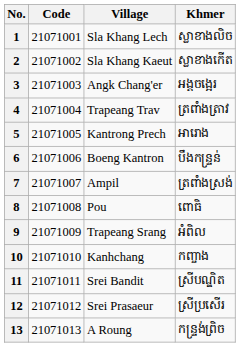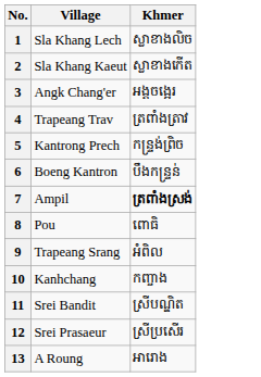 <table class="wikitable sortable mw-collapsible">
 <tr>
 <th>No.</th>
-<th>Code</th>
 <th>Village</th>
 <th>Khmer</th>
 </tr>
 <tr>
 <th>1</th>
-<td>21071001</td>
 <td>Sla Khang Lech</td>
 <td>ស្លាខាងលិច</td>
 </tr>
 <tr>
 <th>2</th>
-<td>21071002</td>
 <td>Sla Khang Kaeut</td>
 <td>ស្លាខាងកើត</td>
 </tr>
 <tr>
 <th>3</th>
-<td>21071003</td>
 <td>Angk Chang'er</td>
 <td>អង្គចង្អេរ</td>
 </tr>
 <tr>
 <th>4</th>
-<td>21071004</td>
 <td>Trapeang Trav</td>
 <td>ត្រពាំងត្រាវ</td>
 </tr>
 <tr>
 <th>5</th>
-<td>21071005</td>
 <td>Kantrong Prech</td>
-<td>អារោង</td>
+<td>កន្ទ្រង់ព្រិច</td>
 </tr>
 <tr>
 <th>6</th>
-<td>21071006</td>
 <td>Boeng Kantron</td>
 <td>បឹងកន្ទ្រន់</td>
 </tr>
 <tr>
 <th>7</th>
-<td>21071007</td>
 <td>Ampil</td>
-<td>ត្រពាំងស្រង់</td>
+<td><strong>ត្រពាំងស្រង់</strong></td>
 </tr>
 <tr>
 <th>8</th>
-<td>21071008</td>
 <td>Pou</td>
 <td>ពោធិ</td>
 </tr>
 <tr>
 <th>9</th>
-<td>21071009</td>
 <td>Trapeang Srang</td>
 <td>អំពិល</td>
 </tr>
 <tr>
 <th>10</th>
-<td>21071010</td>
 <td>Kanhchang</td>
 <td>កញ្ចាង</td>
 </tr>
 <tr>
 <th>11</th>
-<td>21071011</td>
 <td>Srei Bandit</td>
 <td>ស្រីបណ្ឌិត</td>
 </tr>
 <tr>
 <th>12</th>
-<td>21071012</td>
 <td>Srei Prasaeur</td>
 <td>ស្រីប្រសើរ</td>
 </tr>
 <tr>
 <th>13</th>
-<td>21071013</td>
 <td>A Roung</td>
-<td>កន្ទ្រង់ព្រិច</td>
+<td>អារោង</td>
 </tr>
 </table>
